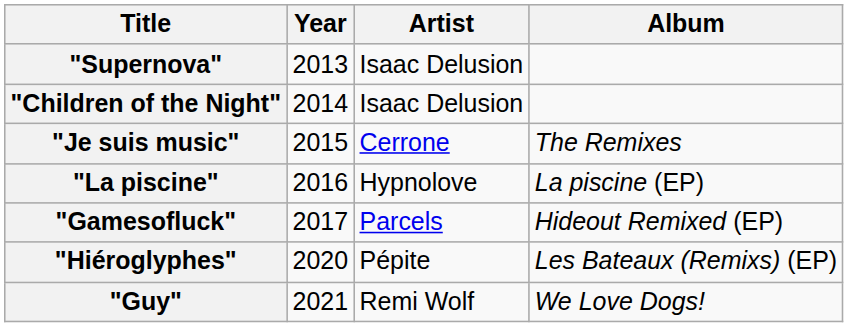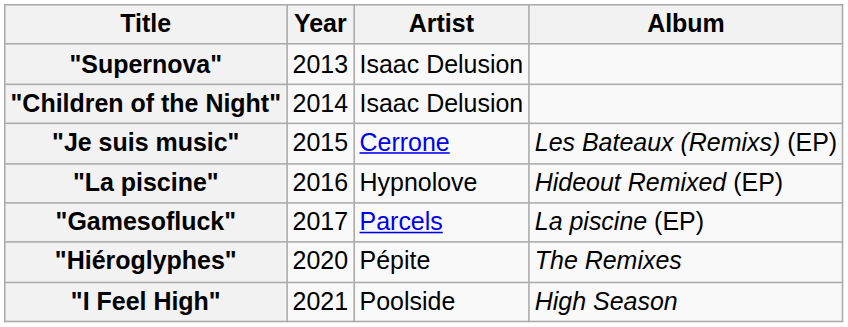 <table class="wikitable plainrowheaders">
 <tr>
 <th scope="col">Title</th>
 <th scope="col">Year</th>
 <th scope="col">Artist</th>
 <th scope="col">Album</th>
 </tr>
 <tr>
 <th scope="row">"Supernova"</th>
 <td>2013</td>
 <td>Isaac Delusion</td>
 <td></td>
 </tr>
 <tr>
 <th scope="row">"Children of the Night"</th>
 <td>2014</td>
 <td>Isaac Delusion</td>
 <td></td>
 </tr>
 <tr>
 <th scope="row">"Je suis music"</th>
 <td>2015</td>
 <td><a href='#'>Cerrone</a></td>
-<td><em>The Remixes</em></td>
+<td><em>Les Bateaux (Remixs)</em> (EP)</td>
 </tr>
 <tr>
 <th scope="row">"La piscine"</th>
 <td>2016</td>
 <td>Hypnolove</td>
-<td><em>La piscine</em> (EP)</td>
+<td><em>Hideout Remixed</em> (EP)</td>
 </tr>
 <tr>
 <th scope="row">"Gamesofluck"</th>
 <td>2017</td>
 <td><a href='#'>Parcels</a></td>
-<td><em>Hideout Remixed</em> (EP)</td>
+<td><em>La piscine</em> (EP)</td>
 </tr>
 <tr>
 <th scope="row">"Hiéroglyphes"</th>
 <td>2020</td>
 <td>Pépite</td>
-<td><em>Les Bateaux (Remixs)</em> (EP)</td>
+<td><em>The Remixes</em></td>
 </tr>
 <tr>
-<th scope="row">"Guy"</th>
+<th scope="row">"I Feel High"</th>
 <td>2021</td>
-<td>Remi Wolf</td>
-<td><em>We Love Dogs!</em></td>
+<td>Poolside</td>
+<td><em>High Season</em></td>
 </tr>
 </table>
